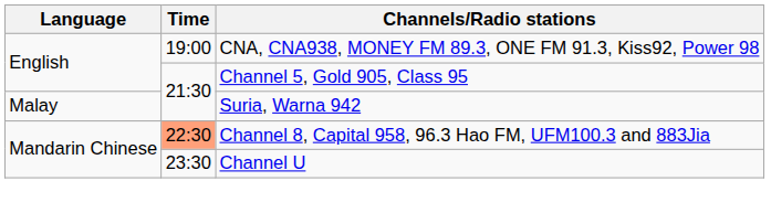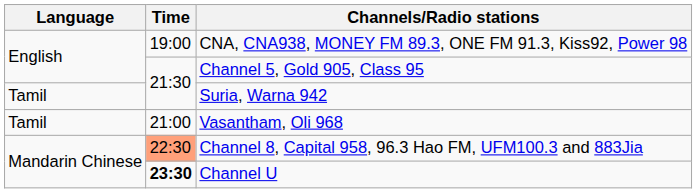 <table class="wikitable">
 <tr>
 <th>Language</th>
 <th>Time</th>
 <th>Channels/Radio stations</th>
 </tr>
 <tr>
 <td rowspan=2>English</td>
 <td>19:00</td>
 <td>CNA, <a href='#'>CNA938</a>, <a href='#'>MONEY FM 89.3</a>, ONE FM 91.3, Kiss92, <a href='#'>Power 98</a></td>
 </tr>
 <tr>
 <td rowspan=2>21:30</td>
 <td><a href='#'>Channel 5</a>, <a href='#'>Gold 905</a>, <a href='#'>Class 95</a></td>
 </tr>
 <tr>
-<td>Malay</td>
+<td>Tamil</td>
 <td><a href='#'>Suria</a>, <a href='#'>Warna 942</a></td>
+</tr>
+<tr>
+<td>Tamil</td>
+<td>21:00</td>
+<td><a href='#'>Vasantham</a>, <a href='#'>Oli 968</a></td>
 </tr>
 <tr>
 <td rowspan=2>Mandarin Chinese</td>
 <td style="background: lightsalmon;">22:30</td>
 <td><a href='#'>Channel 8</a>, <a href='#'>Capital 958</a>, 96.3 Hao FM, <a href='#'>UFM100.3</a> and <a href='#'>883Jia</a></td>
 </tr>
 <tr>
-<td>23:30</td>
+<td><strong>23:30</strong></td>
 <td><a href='#'>Channel U</a></td>
 </tr>
 </table>
